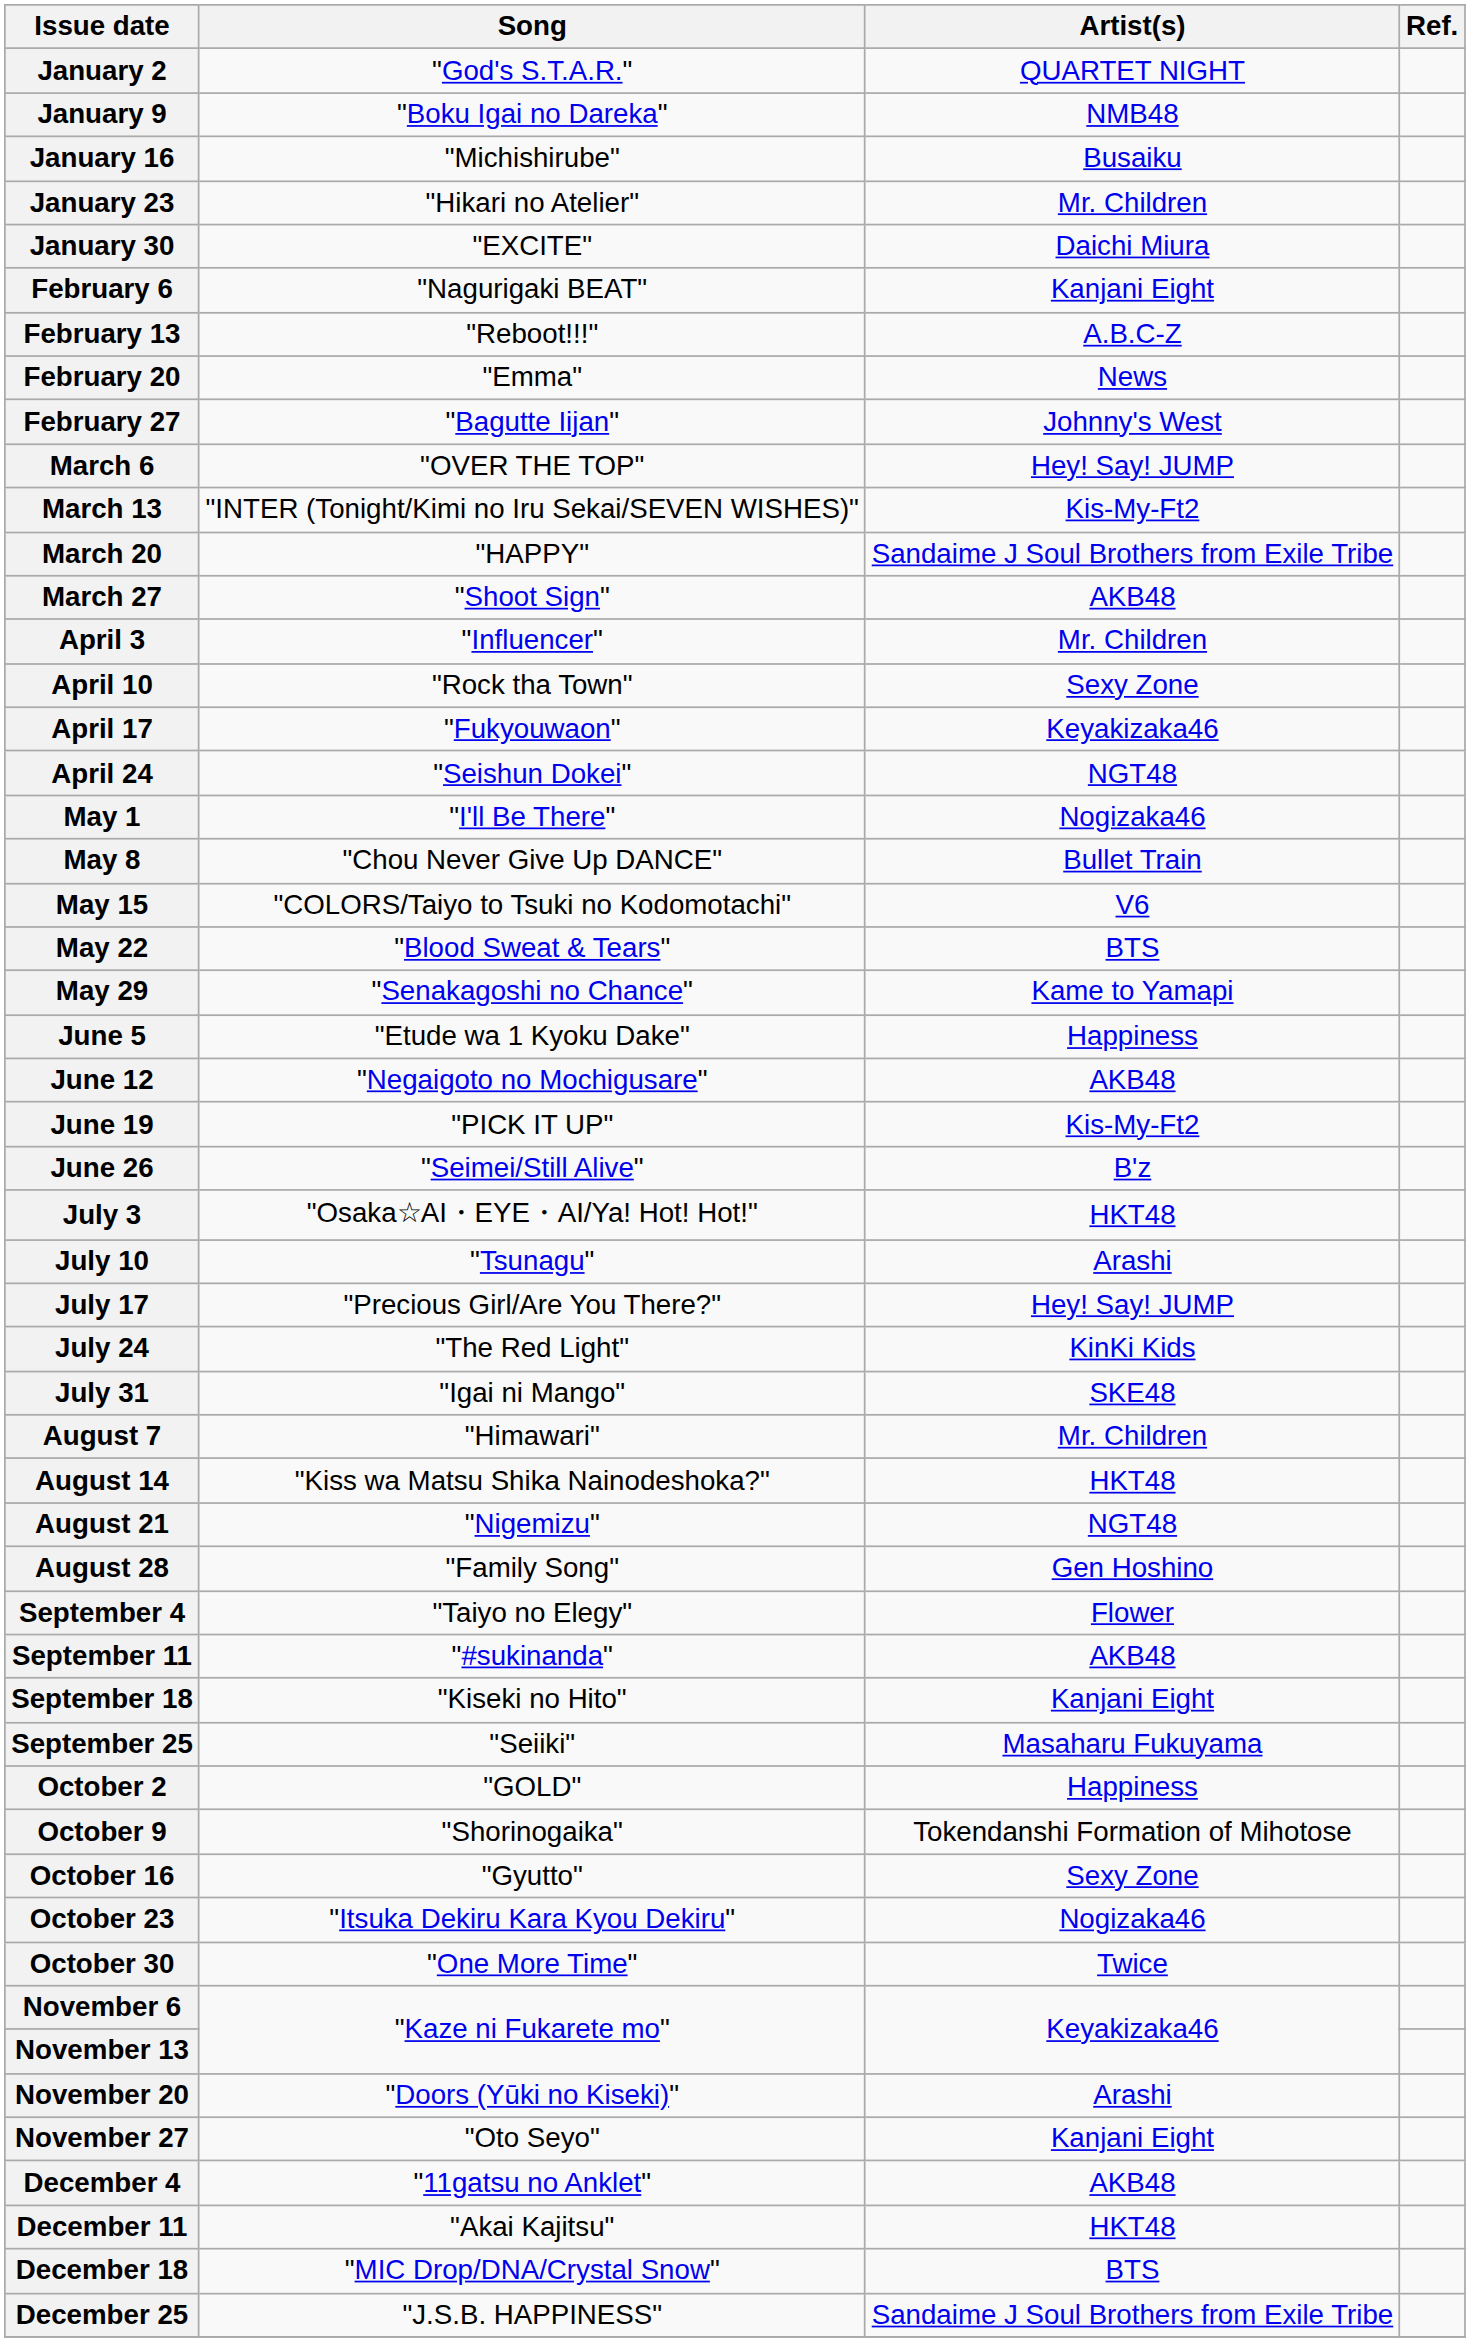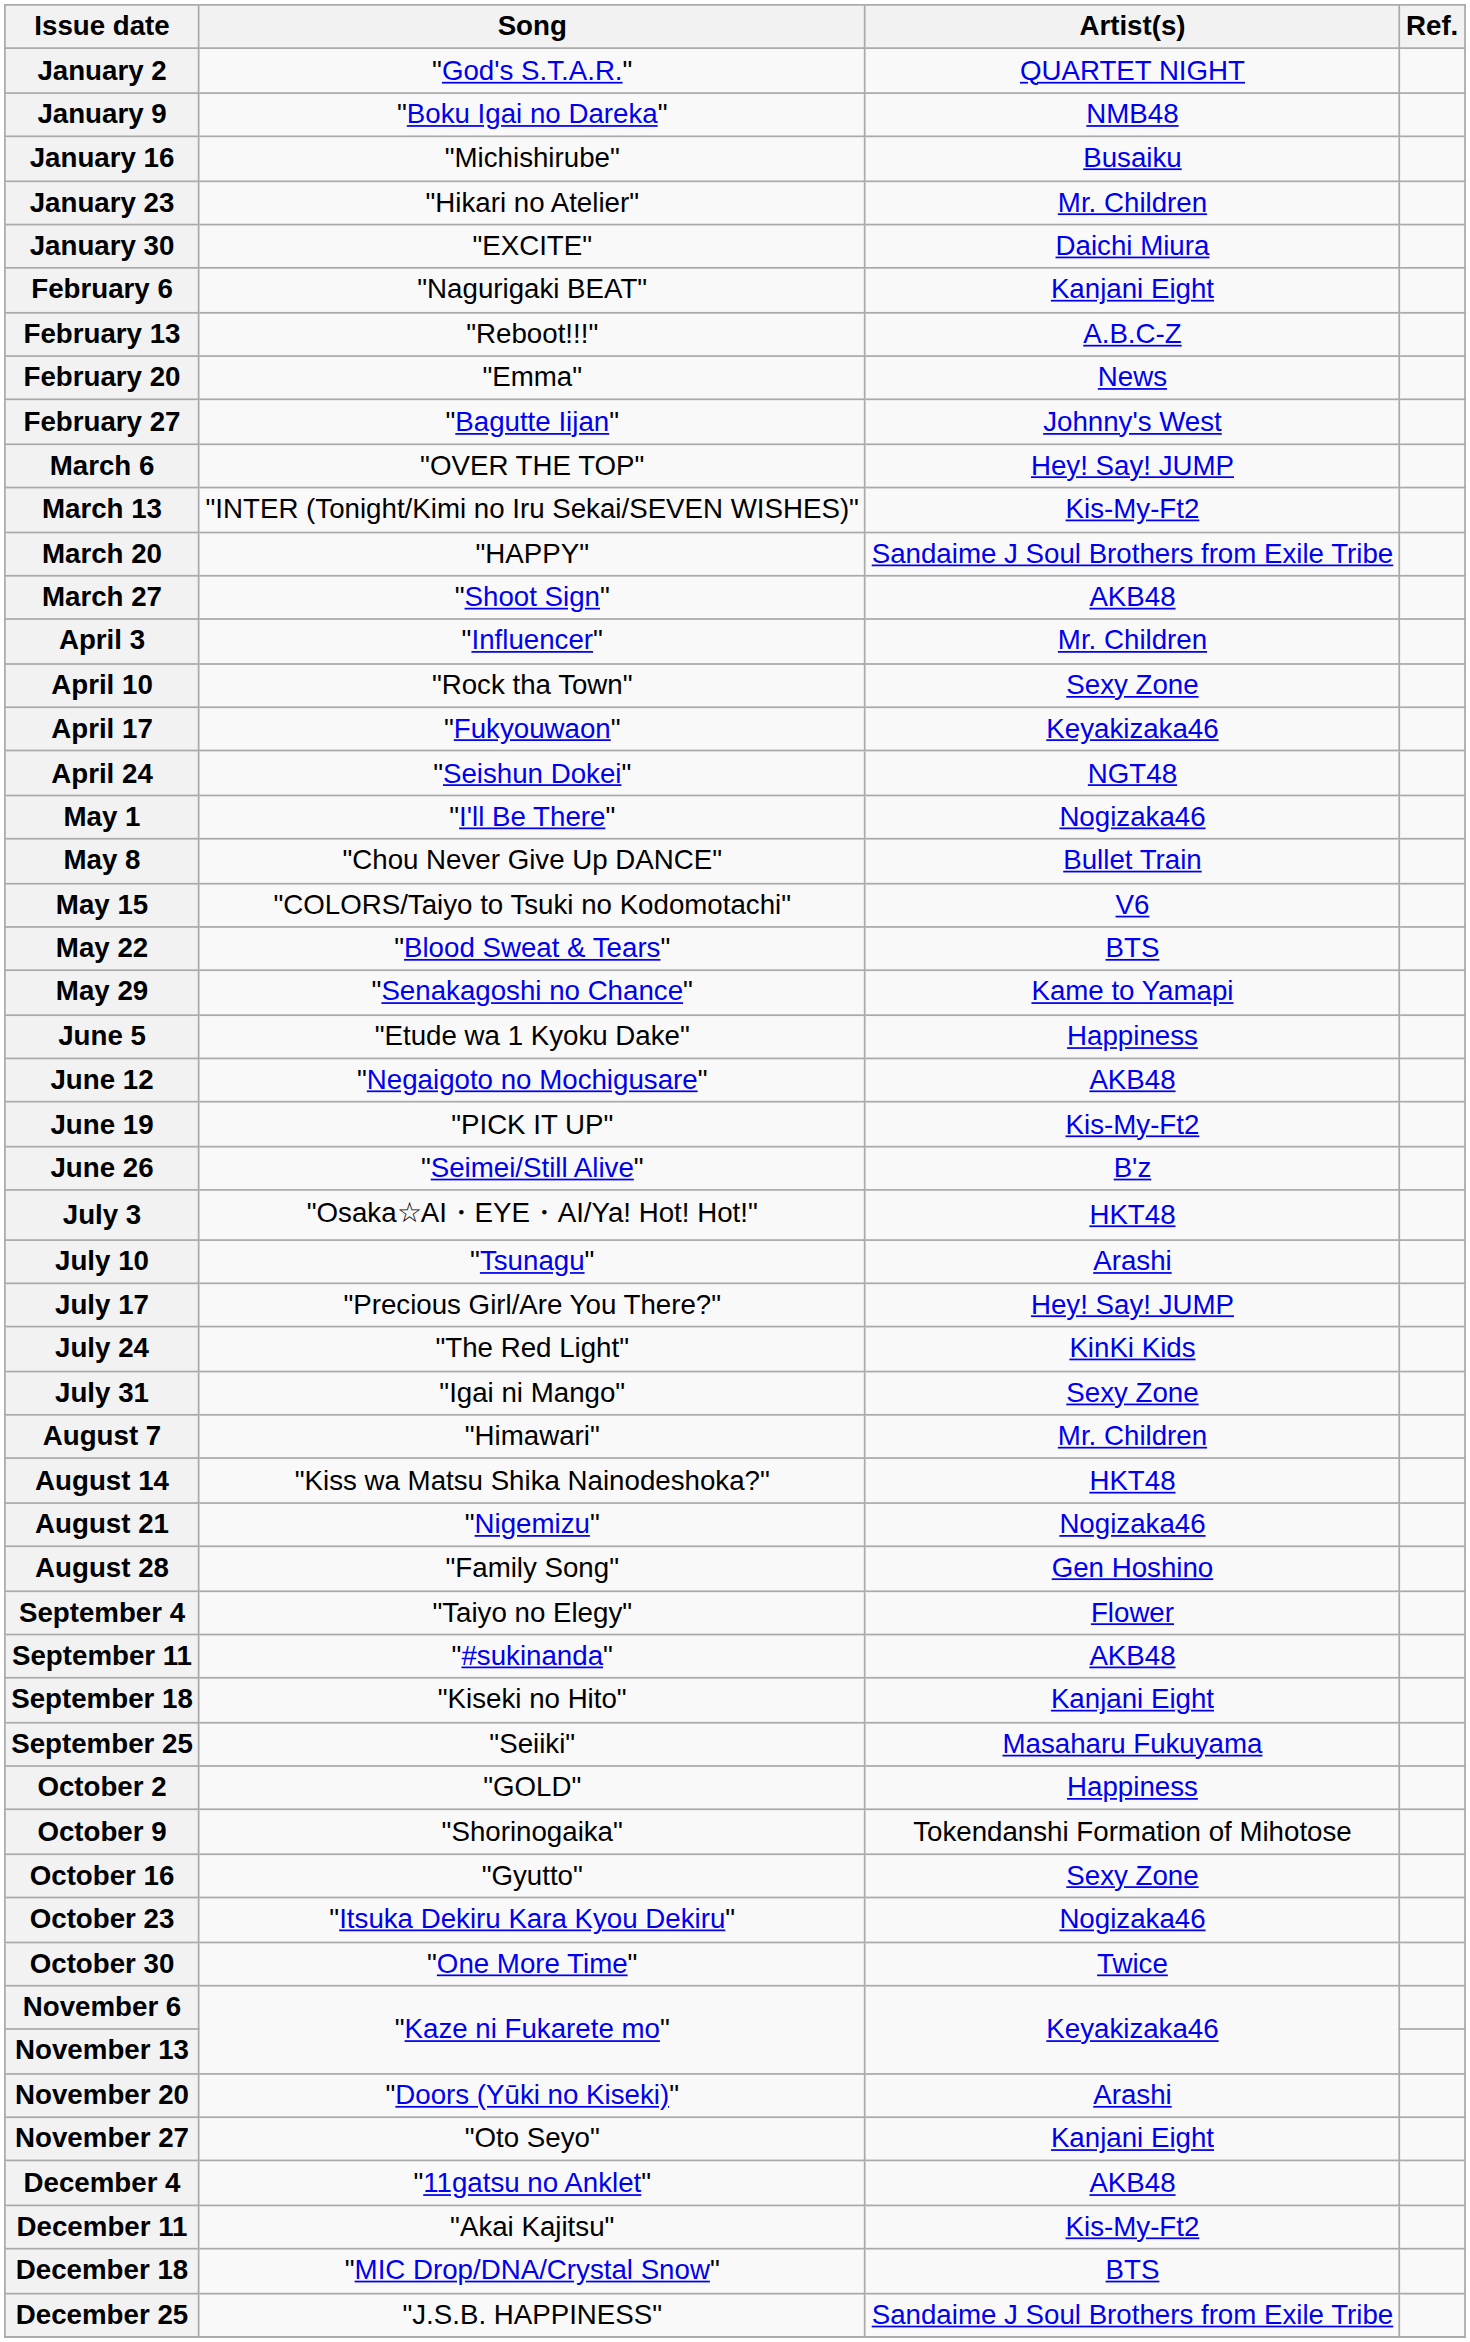 <table class="wikitable plainrowheaders" style="text-align: center">
 <tr>
 <th>Issue date</th>
 <th>Song</th>
 <th>Artist(s)</th>
 <th>Ref.</th>
 </tr>
 <tr>
 <th scope="row">January 2</th>
 <td rowspan="1">"<a href='#'>God's S.T.A.R.</a>"</td>
 <td rowspan="1"><a href='#'>QUARTET NIGHT</a></td>
 <td></td>
 </tr>
 <tr>
 <th scope="row">January 9</th>
 <td rowspan="1">"<a href='#'>Boku Igai no Dareka</a>"</td>
 <td rowspan="1"><a href='#'>NMB48</a></td>
 <td></td>
 </tr>
 <tr>
 <th scope="row">January 16</th>
 <td rowspan="1">"Michishirube"</td>
 <td rowspan="1"><a href='#'>Busaiku</a></td>
 <td></td>
 </tr>
 <tr>
 <th scope="row">January 23</th>
 <td rowspan="1">"Hikari no Atelier"</td>
 <td rowspan="1"><a href='#'>Mr. Children</a></td>
 <td></td>
 </tr>
 <tr>
 <th scope="row">January 30</th>
 <td rowspan="1">"EXCITE"</td>
 <td rowspan="1"><a href='#'>Daichi Miura</a></td>
 <td></td>
 </tr>
 <tr>
 <th scope="row">February 6</th>
 <td rowspan="1">"Nagurigaki BEAT"</td>
 <td rowspan="1"><a href='#'>Kanjani Eight</a></td>
 <td></td>
 </tr>
 <tr>
 <th scope="row">February 13</th>
 <td rowspan="1">"Reboot!!!"</td>
 <td rowspan="1"><a href='#'>A.B.C-Z</a></td>
 <td></td>
 </tr>
 <tr>
 <th scope="row">February 20</th>
 <td rowspan="1">"Emma"</td>
 <td rowspan="1"><a href='#'>News</a></td>
 <td></td>
 </tr>
 <tr>
 <th scope="row">February 27</th>
 <td rowspan="1">"<a href='#'>Bagutte Iijan</a>"</td>
 <td rowspan="1"><a href='#'>Johnny's West</a></td>
 <td></td>
 </tr>
 <tr>
 <th scope="row">March 6</th>
 <td rowspan="1">"OVER THE TOP"</td>
 <td rowspan="1"><a href='#'>Hey! Say! JUMP</a></td>
 <td></td>
 </tr>
 <tr>
 <th scope="row">March 13</th>
 <td rowspan="1">"INTER (Tonight/Kimi no Iru Sekai/SEVEN WISHES)"</td>
 <td rowspan="1"><a href='#'>Kis-My-Ft2</a></td>
 <td></td>
 </tr>
 <tr>
 <th scope="row">March 20</th>
 <td rowspan="1">"HAPPY"</td>
 <td rowspan="1"><a href='#'>Sandaime J Soul Brothers from Exile Tribe</a></td>
 <td></td>
 </tr>
 <tr>
 <th scope="row">March 27</th>
 <td rowspan="1">"<a href='#'>Shoot Sign</a>"</td>
 <td rowspan="1"><a href='#'>AKB48</a></td>
 <td></td>
 </tr>
 <tr>
 <th scope="row">April 3</th>
 <td rowspan="1">"<a href='#'>Influencer</a>"</td>
 <td rowspan="1"><a href='#'>Mr. Children</a></td>
 <td></td>
 </tr>
 <tr>
 <th scope="row">April 10</th>
 <td rowspan="1">"Rock tha Town"</td>
 <td rowspan="1"><a href='#'>Sexy Zone</a></td>
 <td></td>
 </tr>
 <tr>
 <th scope="row">April 17</th>
 <td rowspan="1">"<a href='#'>Fukyouwaon</a>"</td>
 <td rowspan="1"><a href='#'>Keyakizaka46</a></td>
 <td></td>
 </tr>
 <tr>
 <th scope="row">April 24</th>
 <td rowspan="1">"<a href='#'>Seishun Dokei</a>"</td>
 <td rowspan="1"><a href='#'>NGT48</a></td>
 <td></td>
 </tr>
 <tr>
 <th scope="row">May 1</th>
 <td rowspan="1">"<a href='#'>I'll Be There</a>"</td>
 <td rowspan="1"><a href='#'>Nogizaka46</a></td>
 <td></td>
 </tr>
 <tr>
 <th scope="row">May 8</th>
 <td rowspan="1">"Chou Never Give Up DANCE"</td>
 <td rowspan="1"><a href='#'>Bullet Train</a></td>
 <td></td>
 </tr>
 <tr>
 <th scope="row">May 15</th>
 <td rowspan="1">"COLORS/Taiyo to Tsuki no Kodomotachi"</td>
 <td rowspan="1"><a href='#'>V6</a></td>
 <td></td>
 </tr>
 <tr>
 <th scope="row">May 22</th>
 <td rowspan="1">"<a href='#'>Blood Sweat & Tears</a>"</td>
 <td rowspan="1"><a href='#'>BTS</a></td>
 <td></td>
 </tr>
 <tr>
 <th scope="row">May 29</th>
 <td rowspan="1">"<a href='#'>Senakagoshi no Chance</a>"</td>
 <td rowspan="1"><a href='#'>Kame to Yamapi</a></td>
 <td></td>
 </tr>
 <tr>
 <th scope="row">June 5</th>
 <td rowspan="1">"Etude wa 1 Kyoku Dake"</td>
 <td rowspan="1"><a href='#'>Happiness</a></td>
 <td></td>
 </tr>
 <tr>
 <th scope="row">June 12</th>
 <td rowspan="1">"<a href='#'>Negaigoto no Mochigusare</a>"</td>
 <td rowspan="1"><a href='#'>AKB48</a></td>
 <td></td>
 </tr>
 <tr>
 <th scope="row">June 19</th>
 <td rowspan="1">"PICK IT UP"</td>
 <td rowspan="1"><a href='#'>Kis-My-Ft2</a></td>
 <td></td>
 </tr>
 <tr>
 <th scope="row">June 26</th>
 <td rowspan="1">"<a href='#'>Seimei/Still Alive</a>"</td>
 <td rowspan="1"><a href='#'>B'z</a></td>
 <td></td>
 </tr>
 <tr>
 <th scope="row">July 3</th>
 <td rowspan="1">"Osaka☆AI・EYE・AI/Ya! Hot! Hot!"</td>
 <td rowspan="1"><a href='#'>HKT48</a></td>
 <td></td>
 </tr>
 <tr>
 <th scope="row">July 10</th>
 <td rowspan="1">"<a href='#'>Tsunagu</a>"</td>
 <td rowspan="1"><a href='#'>Arashi</a></td>
 <td></td>
 </tr>
 <tr>
 <th scope="row">July 17</th>
 <td rowspan="1">"Precious Girl/Are You There?"</td>
 <td rowspan="1"><a href='#'>Hey! Say! JUMP</a></td>
 <td></td>
 </tr>
 <tr>
 <th scope="row">July 24</th>
 <td rowspan="1">"The Red Light"</td>
 <td rowspan="1"><a href='#'>KinKi Kids</a></td>
 <td></td>
 </tr>
 <tr>
 <th scope="row">July 31</th>
 <td rowspan="1">"Igai ni Mango"</td>
-<td rowspan="1"><a href='#'>SKE48</a></td>
+<td rowspan="1"><a href='#'>Sexy Zone</a></td>
 <td></td>
 </tr>
 <tr>
 <th scope="row">August 7</th>
 <td rowspan="1">"Himawari"</td>
 <td rowspan="1"><a href='#'>Mr. Children</a></td>
 <td></td>
 </tr>
 <tr>
 <th scope="row">August 14</th>
 <td rowspan="1">"Kiss wa Matsu Shika Nainodeshoka?"</td>
 <td rowspan="1"><a href='#'>HKT48</a></td>
 <td></td>
 </tr>
 <tr>
 <th scope="row">August 21</th>
 <td rowspan="1">"<a href='#'>Nigemizu</a>"</td>
-<td rowspan="1"><a href='#'>NGT48</a></td>
+<td rowspan="1"><a href='#'>Nogizaka46</a></td>
 <td></td>
 </tr>
 <tr>
 <th scope="row">August 28</th>
 <td rowspan="1">"Family Song"</td>
 <td rowspan="1"><a href='#'>Gen Hoshino</a></td>
 <td></td>
 </tr>
 <tr>
 <th scope="row">September 4</th>
 <td rowspan="1">"Taiyo no Elegy"</td>
 <td rowspan="1"><a href='#'>Flower</a></td>
 <td></td>
 </tr>
 <tr>
 <th scope="row">September 11</th>
 <td rowspan="1">"<a href='#'>#sukinanda</a>"</td>
 <td rowspan="1"><a href='#'>AKB48</a></td>
 <td></td>
 </tr>
 <tr>
 <th scope="row">September 18</th>
 <td rowspan="1">"Kiseki no Hito"</td>
 <td rowspan="1"><a href='#'>Kanjani Eight</a></td>
 <td></td>
 </tr>
 <tr>
 <th scope="row">September 25</th>
 <td rowspan="1">"Seiiki"</td>
 <td rowspan="1"><a href='#'>Masaharu Fukuyama</a></td>
 <td></td>
 </tr>
 <tr>
 <th scope="row">October 2</th>
 <td rowspan="1">"GOLD"</td>
 <td rowspan="1"><a href='#'>Happiness</a></td>
 <td></td>
 </tr>
 <tr>
 <th scope="row">October 9</th>
 <td rowspan="1">"Shorinogaika"</td>
 <td rowspan="1">Tokendanshi Formation of Mihotose</td>
 <td></td>
 </tr>
 <tr>
 <th scope="row">October 16</th>
 <td rowspan="1">"Gyutto"</td>
 <td rowspan="1"><a href='#'>Sexy Zone</a></td>
 <td></td>
 </tr>
 <tr>
 <th scope="row">October 23</th>
 <td rowspan="1">"<a href='#'>Itsuka Dekiru Kara Kyou Dekiru</a>"</td>
 <td rowspan="1"><a href='#'>Nogizaka46</a></td>
 <td></td>
 </tr>
 <tr>
 <th scope="row">October 30</th>
 <td rowspan="1">"<a href='#'>One More Time</a>"</td>
 <td rowspan="1"><a href='#'>Twice</a></td>
 <td></td>
 </tr>
 <tr>
 <th scope="row">November 6</th>
 <td rowspan="2">"<a href='#'>Kaze ni Fukarete mo</a>"</td>
 <td rowspan="2"><a href='#'>Keyakizaka46</a></td>
 <td></td>
 </tr>
 <tr>
 <th scope="row">November 13</th>
 <td></td>
 </tr>
 <tr>
 <th scope="row">November 20</th>
 <td rowspan="1">"<a href='#'>Doors (Yūki no Kiseki)</a>"</td>
 <td rowspan="1"><a href='#'>Arashi</a></td>
 <td></td>
 </tr>
 <tr>
 <th scope="row">November 27</th>
 <td rowspan="1">"Oto Seyo"</td>
 <td rowspan="1"><a href='#'>Kanjani Eight</a></td>
 <td></td>
 </tr>
 <tr>
 <th scope="row">December 4</th>
 <td rowspan="1">"<a href='#'>11gatsu no Anklet</a>"</td>
 <td rowspan="1"><a href='#'>AKB48</a></td>
 <td></td>
 </tr>
 <tr>
 <th scope="row">December 11</th>
 <td rowspan="1">"Akai Kajitsu"</td>
-<td rowspan="1"><a href='#'>HKT48</a></td>
+<td rowspan="1"><a href='#'>Kis-My-Ft2</a></td>
 <td></td>
 </tr>
 <tr>
 <th scope="row">December 18</th>
 <td rowspan="1">"<a href='#'>MIC Drop/DNA/Crystal Snow</a>"</td>
 <td rowspan="1"><a href='#'>BTS</a></td>
 <td></td>
 </tr>
 <tr>
 <th scope="row">December 25</th>
 <td rowspan="1">"J.S.B. HAPPINESS"</td>
 <td rowspan="1"><a href='#'>Sandaime J Soul Brothers from Exile Tribe</a></td>
 <td></td>
 </tr>
 <tr>
 </tr>
 </table>
